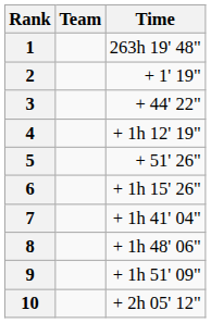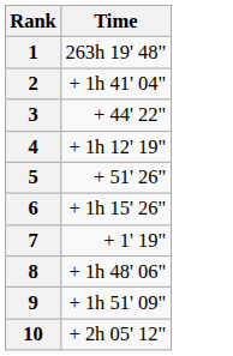 <table class="wikitable">
 <tr>
 <th scope="col">Rank</th>
-<th scope="col">Team</th>
 <th scope="col">Time</th>
 </tr>
 <tr>
 <th scope="row">1</th>
-<td></td>
 <td style="text-align:right;">263h 19' 48"</td>
 </tr>
 <tr>
 <th scope="row">2</th>
-<td></td>
-<td style="text-align:right;">+ 1' 19"</td>
+<td style="text-align:right;">+ 1h 41' 04"</td>
 </tr>
 <tr>
 <th scope="row">3</th>
-<td></td>
 <td style="text-align:right;">+ 44' 22"</td>
 </tr>
 <tr>
 <th scope="row">4</th>
-<td></td>
 <td style="text-align:right;">+ 1h 12' 19"</td>
 </tr>
 <tr>
 <th scope="row">5</th>
-<td></td>
 <td style="text-align:right;">+ 51' 26"</td>
 </tr>
 <tr>
 <th scope="row">6</th>
-<td></td>
 <td style="text-align:right;">+ 1h 15' 26"</td>
 </tr>
 <tr>
 <th scope="row">7</th>
-<td></td>
-<td style="text-align:right;">+ 1h 41' 04"</td>
+<td style="text-align:right;">+ 1' 19"</td>
 </tr>
 <tr>
 <th scope="row">8</th>
-<td></td>
 <td style="text-align:right;">+ 1h 48' 06"</td>
 </tr>
 <tr>
 <th scope="row">9</th>
-<td></td>
 <td style="text-align:right;">+ 1h 51' 09"</td>
 </tr>
 <tr>
 <th scope="row">10</th>
-<td></td>
 <td style="text-align:right;">+ 2h 05' 12"</td>
 </tr>
 </table>
